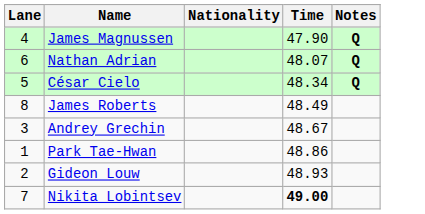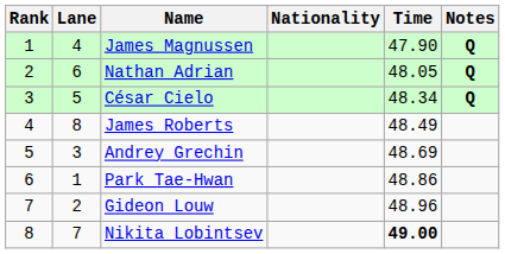 <table class="wikitable sortable" style="text-align:center">
 <tr>
+<th>Rank</th>
 <th>Lane</th>
 <th>Name</th>
 <th>Nationality</th>
 <th>Time</th>
 <th>Notes</th>
 </tr>
 <tr bgcolor=ccffcc>
+<td>1</td>
 <td>4</td>
 <td align=left><a href='#'>James Magnussen</a></td>
 <td align=left></td>
 <td>47.90</td>
 <td><strong>Q</strong></td>
 </tr>
 <tr bgcolor=ccffcc>
+<td>2</td>
 <td>6</td>
 <td align=left><a href='#'>Nathan Adrian</a></td>
 <td align=left></td>
-<td>48.07</td>
+<td>48.05</td>
 <td><strong>Q</strong></td>
 </tr>
 <tr bgcolor=ccffcc>
+<td>3</td>
 <td>5</td>
 <td align=left><a href='#'>César Cielo</a></td>
 <td align=left></td>
 <td>48.34</td>
 <td><strong>Q</strong></td>
 </tr>
 <tr>
+<td>4</td>
 <td>8</td>
 <td align=left><a href='#'>James Roberts</a></td>
 <td align=left></td>
 <td>48.49</td>
 <td></td>
 </tr>
 <tr>
+<td>5</td>
 <td>3</td>
 <td align=left><a href='#'>Andrey Grechin</a></td>
 <td align=left></td>
-<td>48.67</td>
+<td>48.69</td>
 <td></td>
 </tr>
 <tr>
+<td>6</td>
 <td>1</td>
 <td align=left><a href='#'>Park Tae-Hwan</a></td>
 <td align=left></td>
 <td>48.86</td>
 <td></td>
 </tr>
 <tr>
+<td>7</td>
 <td>2</td>
 <td align=left><a href='#'>Gideon Louw</a></td>
 <td align=left></td>
-<td>48.93</td>
+<td>48.96</td>
 <td></td>
 </tr>
 <tr>
+<td>8</td>
 <td>7</td>
 <td align=left><a href='#'>Nikita Lobintsev</a></td>
 <td align=left></td>
 <td><strong>49.00</strong></td>
 <td></td>
 </tr>
 </table>
